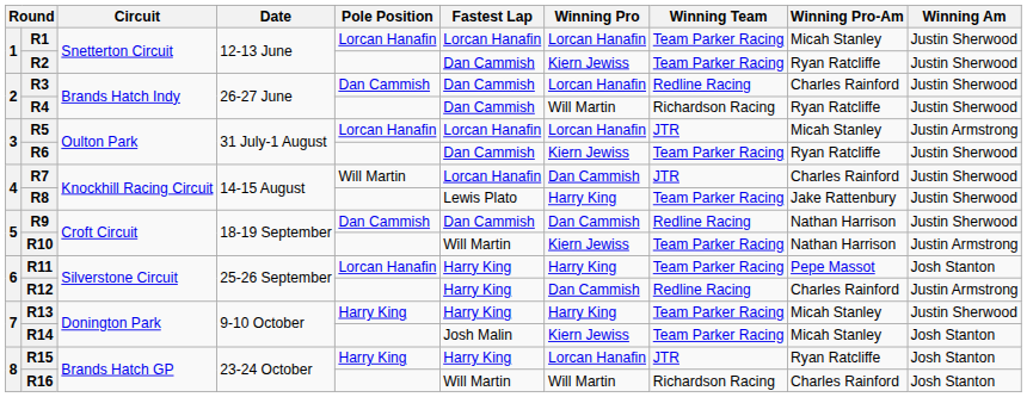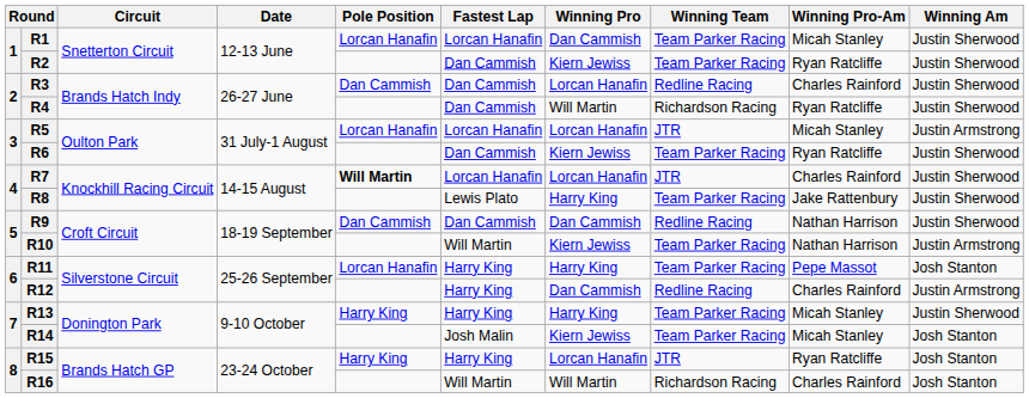 <table class="wikitable" style="font-size: 85%">
 <tr>
 <th colspan=2>Round</th>
 <th>Circuit</th>
 <th>Date</th>
 <th>Pole Position</th>
 <th>Fastest Lap</th>
 <th>Winning Pro</th>
 <th>Winning Team</th>
 <th>Winning Pro-Am</th>
 <th>Winning Am</th>
 </tr>
 <tr>
 <th rowspan=2>1</th>
 <th>R1</th>
 <td rowspan=2><a href='#'>Snetterton Circuit</a></td>
 <td rowspan=2>12-13 June</td>
 <td> <a href='#'>Lorcan Hanafin</a></td>
 <td> <a href='#'>Lorcan Hanafin</a></td>
-<td> <a href='#'>Lorcan Hanafin</a></td>
+<td> <a href='#'>Dan Cammish</a></td>
 <td><a href='#'>Team Parker Racing</a></td>
 <td> Micah Stanley</td>
 <td> Justin Sherwood</td>
 </tr>
 <tr>
 <th>R2</th>
 <td></td>
 <td> <a href='#'>Dan Cammish</a></td>
 <td> <a href='#'>Kiern Jewiss</a></td>
 <td><a href='#'>Team Parker Racing</a></td>
 <td> Ryan Ratcliffe</td>
 <td> Justin Sherwood</td>
 </tr>
 <tr>
 <th rowspan=2>2</th>
 <th>R3</th>
 <td rowspan=2><a href='#'>Brands Hatch Indy</a></td>
 <td rowspan=2>26-27 June</td>
 <td> <a href='#'>Dan Cammish</a></td>
 <td> <a href='#'>Dan Cammish</a></td>
 <td> <a href='#'>Lorcan Hanafin</a></td>
 <td><a href='#'>Redline Racing</a></td>
 <td> Charles Rainford</td>
 <td> Justin Sherwood</td>
 </tr>
 <tr>
 <th>R4</th>
 <td></td>
 <td> <a href='#'>Dan Cammish</a></td>
 <td> Will Martin</td>
 <td>Richardson Racing</td>
 <td> Ryan Ratcliffe</td>
 <td> Justin Sherwood</td>
 </tr>
 <tr>
 <th rowspan=2>3</th>
 <th>R5</th>
 <td rowspan=2><a href='#'>Oulton Park</a></td>
 <td rowspan=2>31 July-1 August</td>
 <td> <a href='#'>Lorcan Hanafin</a></td>
 <td> <a href='#'>Lorcan Hanafin</a></td>
 <td> <a href='#'>Lorcan Hanafin</a></td>
 <td><a href='#'>JTR</a></td>
 <td> Micah Stanley</td>
 <td> Justin Armstrong</td>
 </tr>
 <tr>
 <th>R6</th>
 <td></td>
 <td> <a href='#'>Dan Cammish</a></td>
 <td> <a href='#'>Kiern Jewiss</a></td>
 <td><a href='#'>Team Parker Racing</a></td>
 <td> Ryan Ratcliffe</td>
 <td> Justin Sherwood</td>
 </tr>
 <tr>
 <th rowspan=2>4</th>
 <th>R7</th>
 <td rowspan=2><a href='#'>Knockhill Racing Circuit</a></td>
 <td rowspan=2>14-15 August</td>
-<td> Will Martin</td>
+<td><strong> Will Martin</strong></td>
 <td> <a href='#'>Lorcan Hanafin</a></td>
-<td> <a href='#'>Dan Cammish</a></td>
+<td> <a href='#'>Lorcan Hanafin</a></td>
 <td><a href='#'>JTR</a></td>
 <td> Charles Rainford</td>
 <td> Justin Sherwood</td>
 </tr>
 <tr>
 <th>R8</th>
 <td></td>
 <td> Lewis Plato</td>
 <td> <a href='#'>Harry King</a></td>
 <td><a href='#'>Team Parker Racing</a></td>
 <td> Jake Rattenbury</td>
 <td> Justin Sherwood</td>
 </tr>
 <tr>
 <th rowspan=2>5</th>
 <th>R9</th>
 <td rowspan=2><a href='#'>Croft Circuit</a></td>
 <td rowspan=2>18-19 September</td>
 <td> <a href='#'>Dan Cammish</a></td>
 <td> <a href='#'>Dan Cammish</a></td>
 <td> <a href='#'>Dan Cammish</a></td>
 <td><a href='#'>Redline Racing</a></td>
 <td> Nathan Harrison</td>
 <td> Justin Sherwood</td>
 </tr>
 <tr>
 <th>R10</th>
 <td></td>
 <td> Will Martin</td>
 <td> <a href='#'>Kiern Jewiss</a></td>
 <td><a href='#'>Team Parker Racing</a></td>
 <td> Nathan Harrison</td>
 <td> Justin Armstrong</td>
 </tr>
 <tr>
 <th rowspan=2>6</th>
 <th>R11</th>
 <td rowspan=2><a href='#'>Silverstone Circuit</a></td>
 <td rowspan=2>25-26 September</td>
 <td> <a href='#'>Lorcan Hanafin</a></td>
 <td> <a href='#'>Harry King</a></td>
 <td> <a href='#'>Harry King</a></td>
 <td><a href='#'>Team Parker Racing</a></td>
 <td> <a href='#'>Pepe Massot</a></td>
 <td> Josh Stanton</td>
 </tr>
 <tr>
 <th>R12</th>
 <td></td>
 <td> <a href='#'>Harry King</a></td>
 <td> <a href='#'>Dan Cammish</a></td>
 <td><a href='#'>Redline Racing</a></td>
 <td> Charles Rainford</td>
 <td> Justin Armstrong</td>
 </tr>
 <tr>
 <th rowspan=2>7</th>
 <th>R13</th>
 <td rowspan=2><a href='#'>Donington Park</a></td>
 <td rowspan=2>9-10 October</td>
 <td> <a href='#'>Harry King</a></td>
 <td> <a href='#'>Harry King</a></td>
 <td> <a href='#'>Harry King</a></td>
 <td><a href='#'>Team Parker Racing</a></td>
 <td> Micah Stanley</td>
 <td> Justin Sherwood</td>
 </tr>
 <tr>
 <th>R14</th>
 <td></td>
 <td> Josh Malin</td>
 <td> <a href='#'>Kiern Jewiss</a></td>
 <td><a href='#'>Team Parker Racing</a></td>
 <td> Micah Stanley</td>
 <td> Josh Stanton</td>
 </tr>
 <tr>
 <th rowspan=2>8</th>
 <th>R15</th>
 <td rowspan=2><a href='#'>Brands Hatch GP</a></td>
 <td rowspan=2>23-24 October</td>
 <td> <a href='#'>Harry King</a></td>
 <td> <a href='#'>Harry King</a></td>
 <td> <a href='#'>Lorcan Hanafin</a></td>
 <td><a href='#'>JTR</a></td>
 <td> Ryan Ratcliffe</td>
 <td> Josh Stanton</td>
 </tr>
 <tr>
 <th>R16</th>
 <td></td>
 <td> Will Martin</td>
 <td> Will Martin</td>
 <td>Richardson Racing</td>
 <td> Charles Rainford</td>
 <td> Josh Stanton</td>
 </tr>
 </table>
